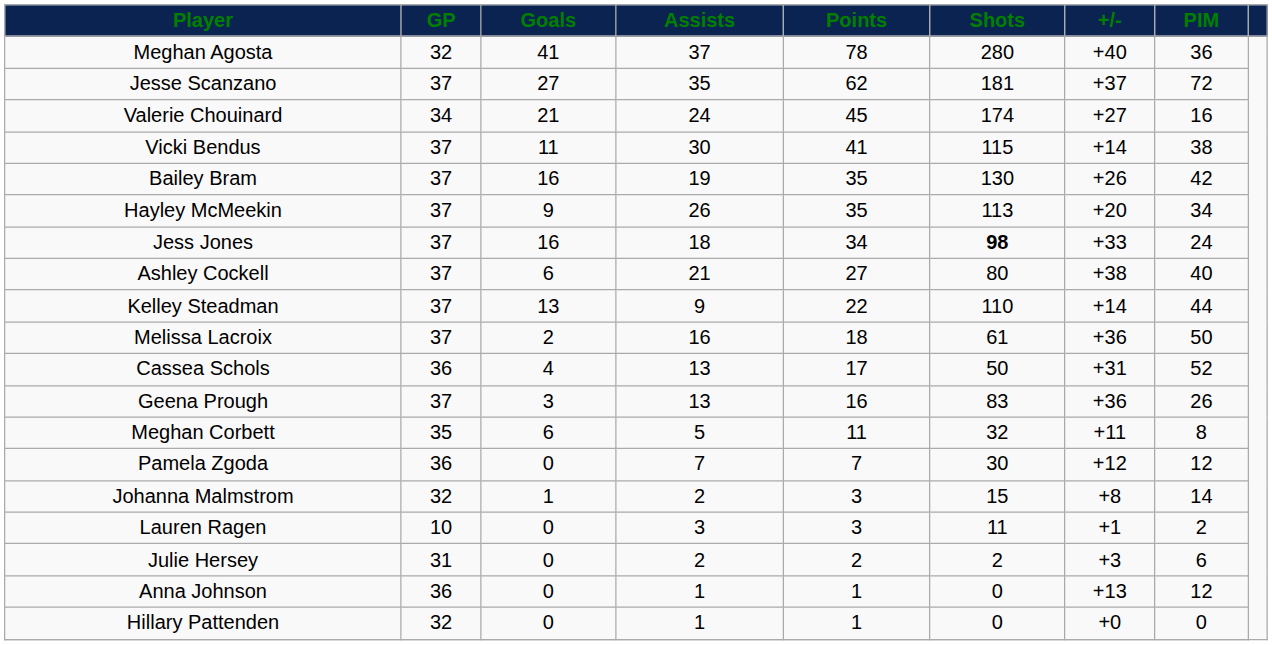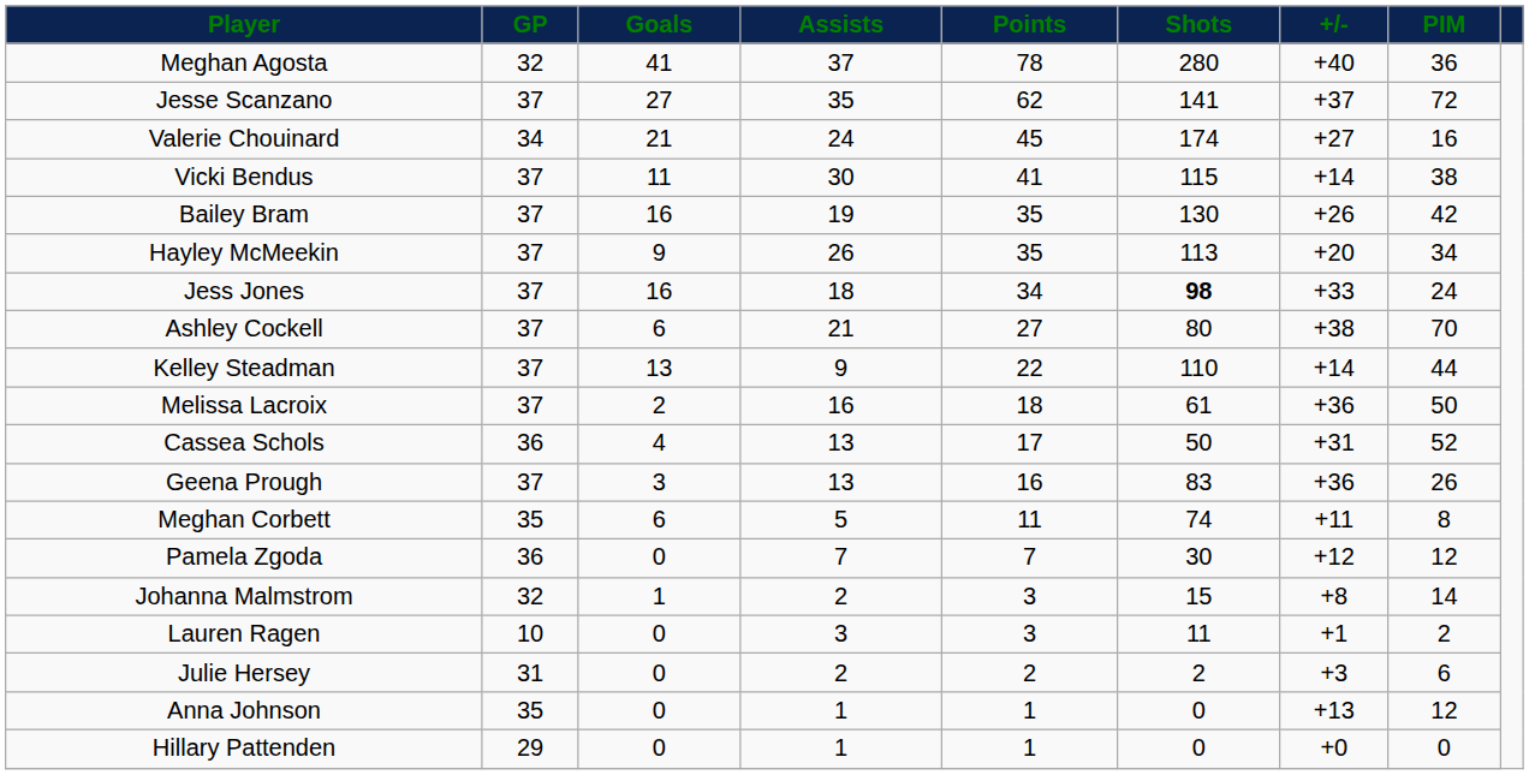 <table class="wikitable" width="80%">
 <tr align="center"  style="background:#0a2351;color:green;">
 <td><strong>Player</strong></td>
 <td><strong>GP</strong></td>
 <td><strong>Goals</strong></td>
 <td><strong>Assists</strong></td>
 <td><strong>Points</strong></td>
 <td><strong>Shots</strong></td>
 <td><strong>+/-</strong></td>
 <td><strong>PIM</strong></td>
 <td></td>
 </tr>
 <tr align="center" bgcolor="">
 <td>Meghan Agosta</td>
 <td>32</td>
 <td>41</td>
 <td>37</td>
 <td>78</td>
 <td>280</td>
 <td>+40</td>
 <td>36</td>
 </tr>
 <tr align="center" bgcolor="">
 <td>Jesse Scanzano</td>
 <td>37</td>
 <td>27</td>
 <td>35</td>
 <td>62</td>
-<td>181</td>
+<td>141</td>
 <td>+37</td>
 <td>72</td>
 </tr>
 <tr align="center" bgcolor="">
 <td>Valerie Chouinard</td>
 <td>34</td>
 <td>21</td>
 <td>24</td>
 <td>45</td>
 <td>174</td>
 <td>+27</td>
 <td>16</td>
 </tr>
 <tr align="center" bgcolor="">
 <td>Vicki Bendus</td>
 <td>37</td>
 <td>11</td>
 <td>30</td>
 <td>41</td>
 <td>115</td>
 <td>+14</td>
 <td>38</td>
 </tr>
 <tr align="center" bgcolor="">
 <td>Bailey Bram</td>
 <td>37</td>
 <td>16</td>
 <td>19</td>
 <td>35</td>
 <td>130</td>
 <td>+26</td>
 <td>42</td>
 </tr>
 <tr align="center" bgcolor="">
 <td>Hayley McMeekin</td>
 <td>37</td>
 <td>9</td>
 <td>26</td>
 <td>35</td>
 <td>113</td>
 <td>+20</td>
 <td>34</td>
 </tr>
 <tr align="center" bgcolor="">
 <td>Jess Jones</td>
 <td>37</td>
 <td>16</td>
 <td>18</td>
 <td>34</td>
 <td><strong>98</strong></td>
 <td>+33</td>
 <td>24</td>
 </tr>
 <tr align="center" bgcolor="">
 <td>Ashley Cockell</td>
 <td>37</td>
 <td>6</td>
 <td>21</td>
 <td>27</td>
 <td>80</td>
 <td>+38</td>
-<td>40</td>
+<td>70</td>
 </tr>
 <tr align="center" bgcolor="">
 <td>Kelley Steadman</td>
 <td>37</td>
 <td>13</td>
 <td>9</td>
 <td>22</td>
 <td>110</td>
 <td>+14</td>
 <td>44</td>
 </tr>
 <tr align="center" bgcolor="">
 <td>Melissa Lacroix</td>
 <td>37</td>
 <td>2</td>
 <td>16</td>
 <td>18</td>
 <td>61</td>
 <td>+36</td>
 <td>50</td>
 </tr>
 <tr align="center" bgcolor="">
 <td>Cassea Schols</td>
 <td>36</td>
 <td>4</td>
 <td>13</td>
 <td>17</td>
 <td>50</td>
 <td>+31</td>
 <td>52</td>
 </tr>
 <tr align="center" bgcolor="">
 <td>Geena Prough</td>
 <td>37</td>
 <td>3</td>
 <td>13</td>
 <td>16</td>
 <td>83</td>
 <td>+36</td>
 <td>26</td>
 </tr>
 <tr align="center" bgcolor="">
 <td>Meghan Corbett</td>
 <td>35</td>
 <td>6</td>
 <td>5</td>
 <td>11</td>
-<td>32</td>
+<td>74</td>
 <td>+11</td>
 <td>8</td>
 </tr>
 <tr align="center" bgcolor="">
 <td>Pamela Zgoda</td>
 <td>36</td>
 <td>0</td>
 <td>7</td>
 <td>7</td>
 <td>30</td>
 <td>+12</td>
 <td>12</td>
 </tr>
 <tr align="center" bgcolor="">
 <td>Johanna Malmstrom</td>
 <td>32</td>
 <td>1</td>
 <td>2</td>
 <td>3</td>
 <td>15</td>
 <td>+8</td>
 <td>14</td>
 </tr>
 <tr align="center" bgcolor="">
 <td>Lauren Ragen</td>
 <td>10</td>
 <td>0</td>
 <td>3</td>
 <td>3</td>
 <td>11</td>
 <td>+1</td>
 <td>2</td>
 </tr>
 <tr align="center" bgcolor="">
 <td>Julie Hersey</td>
 <td>31</td>
 <td>0</td>
 <td>2</td>
 <td>2</td>
 <td>2</td>
 <td>+3</td>
 <td>6</td>
 </tr>
 <tr align="center" bgcolor="">
 <td>Anna Johnson</td>
-<td>36</td>
+<td>35</td>
 <td>0</td>
 <td>1</td>
 <td>1</td>
 <td>0</td>
 <td>+13</td>
 <td>12</td>
 </tr>
 <tr align="center" bgcolor="">
 <td>Hillary Pattenden</td>
-<td>32</td>
+<td>29</td>
 <td>0</td>
 <td>1</td>
 <td>1</td>
 <td>0</td>
 <td>+0</td>
 <td>0</td>
 </tr>
 <tr align="center" bgcolor="">
 </tr>
 </table>
